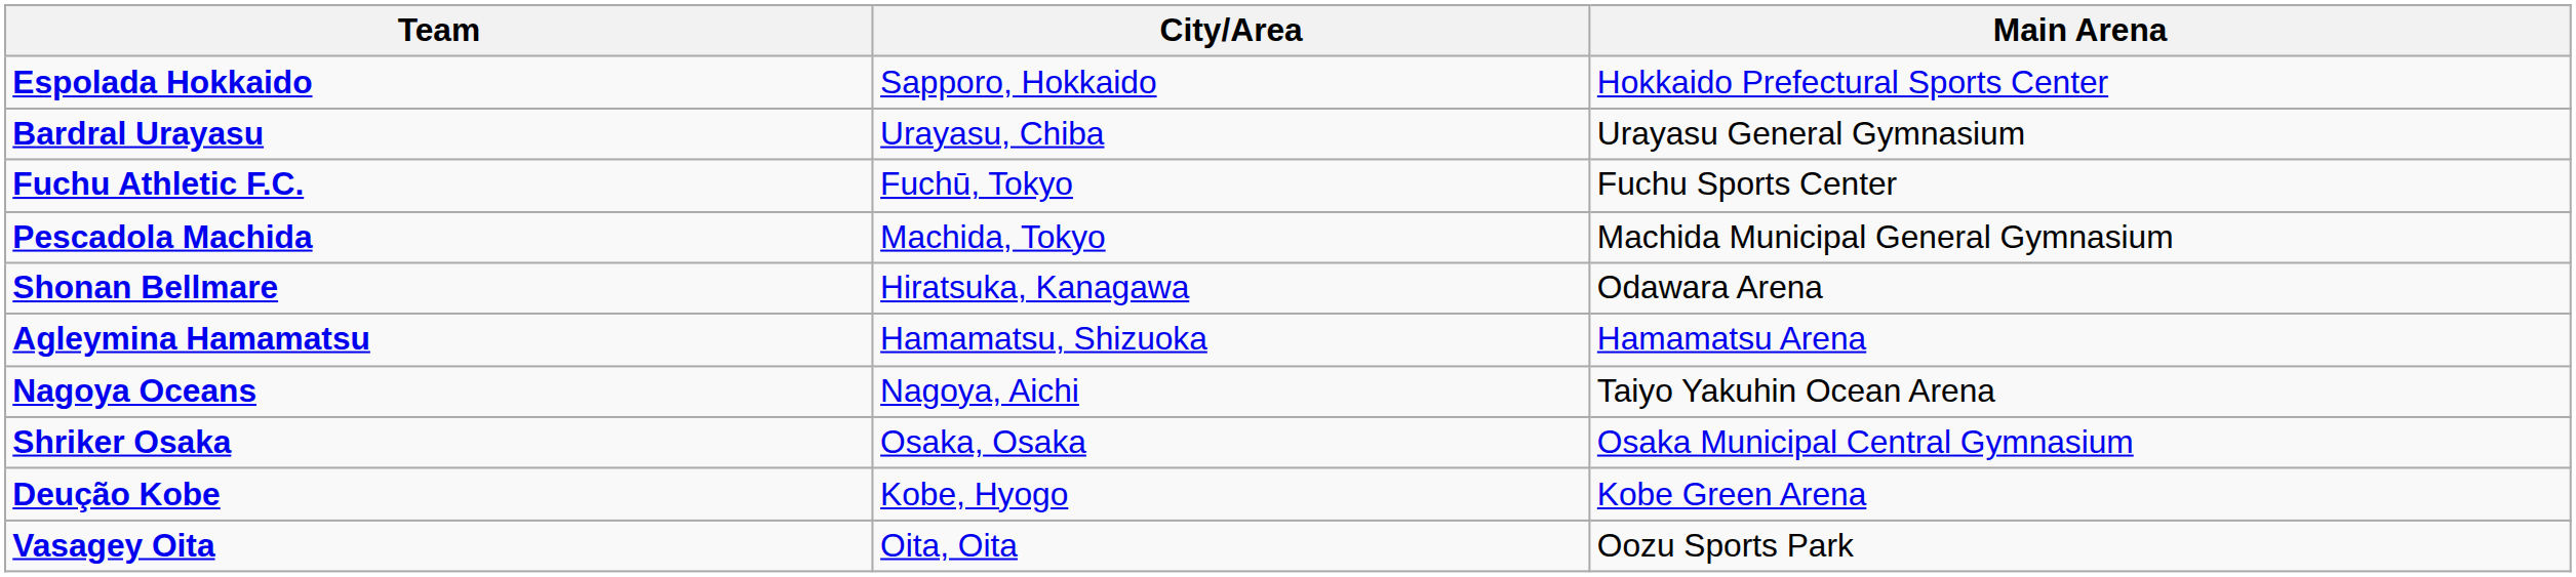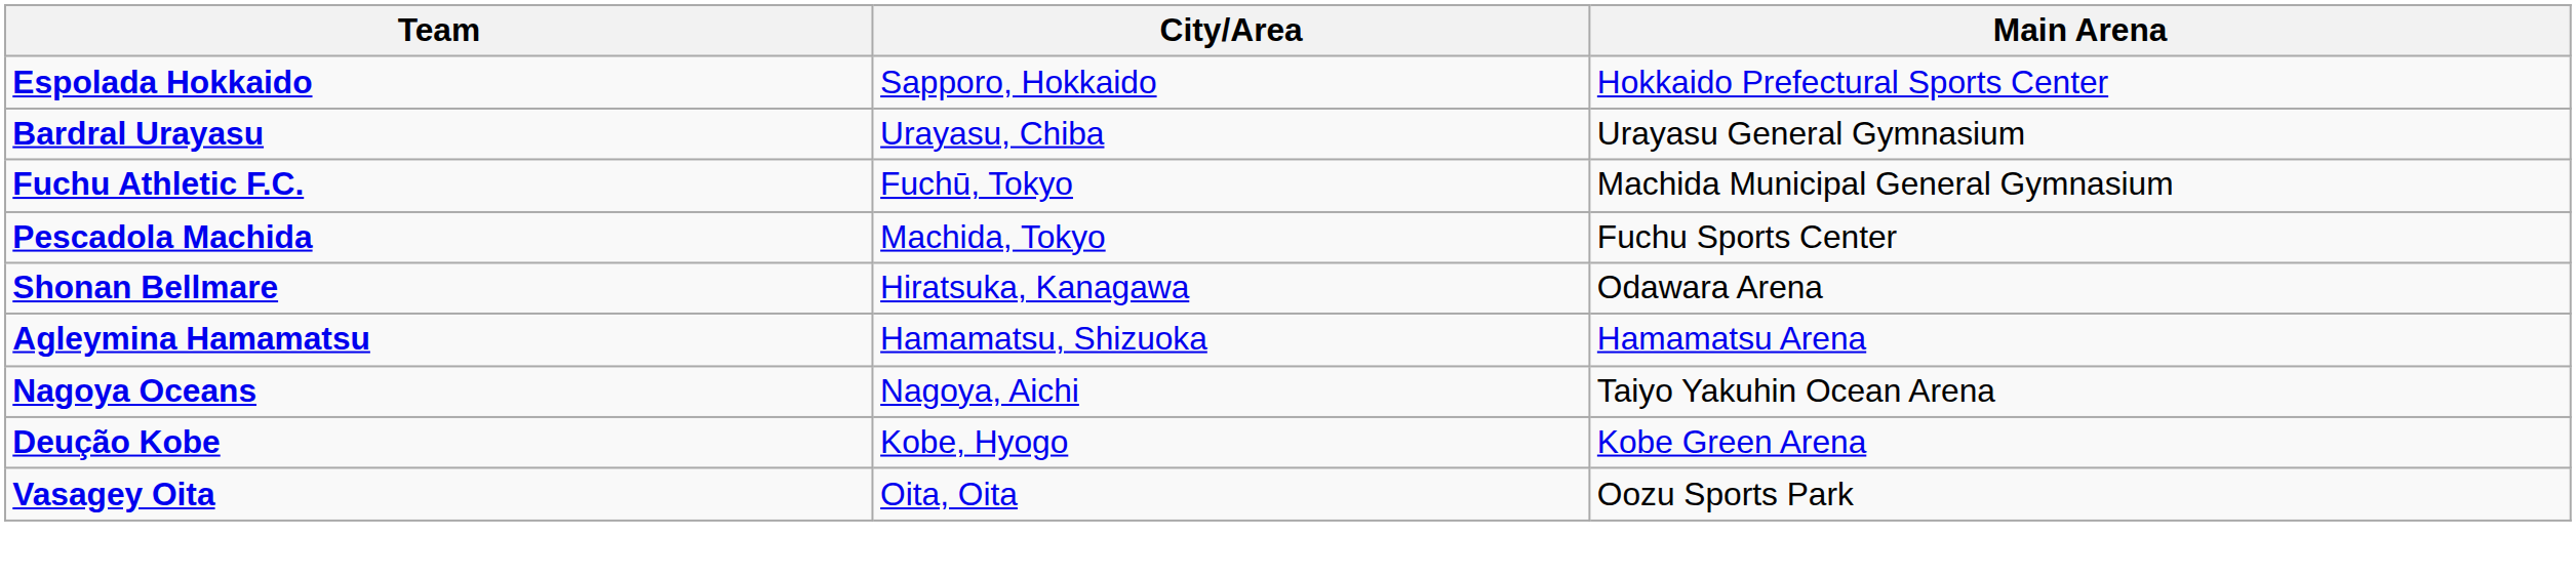 <table class="wikitable" style="width:100%; text-align:left">
 <tr>
 <th style="width:23%">Team</th>
 <th style="width:19%">City/Area</th>
 <th style="width:26%">Main Arena</th>
 </tr>
 <tr>
 <td><strong><a href='#'>Espolada Hokkaido</a></strong></td>
 <td><a href='#'>Sapporo, Hokkaido</a></td>
 <td><a href='#'>Hokkaido Prefectural Sports Center</a></td>
 </tr>
 <tr>
 <td><strong><a href='#'>Bardral Urayasu</a></strong></td>
 <td><a href='#'>Urayasu, Chiba</a></td>
 <td>Urayasu General Gymnasium</td>
 </tr>
 <tr>
 <td><strong><a href='#'>Fuchu Athletic F.C.</a></strong></td>
 <td><a href='#'>Fuchū, Tokyo</a></td>
-<td>Fuchu Sports Center</td>
+<td>Machida Municipal General Gymnasium</td>
 </tr>
 <tr>
 <td><strong><a href='#'>Pescadola Machida</a></strong></td>
 <td><a href='#'>Machida, Tokyo</a></td>
-<td>Machida Municipal General Gymnasium</td>
+<td>Fuchu Sports Center</td>
 </tr>
 <tr>
 <td><strong><a href='#'>Shonan Bellmare</a></strong></td>
 <td><a href='#'>Hiratsuka, Kanagawa</a></td>
 <td>Odawara Arena</td>
 </tr>
 <tr>
 <td><strong><a href='#'>Agleymina Hamamatsu</a></strong></td>
 <td><a href='#'>Hamamatsu, Shizuoka</a></td>
 <td><a href='#'>Hamamatsu Arena</a></td>
 </tr>
 <tr>
 <td><strong><a href='#'>Nagoya Oceans</a></strong></td>
 <td><a href='#'>Nagoya, Aichi</a></td>
 <td>Taiyo Yakuhin Ocean Arena</td>
 </tr>
 <tr>
-<td><strong><a href='#'>Shriker Osaka</a></strong></td>
-<td><a href='#'>Osaka, Osaka</a></td>
-<td><a href='#'>Osaka Municipal Central Gymnasium</a></td>
-</tr>
-<tr>
 <td><strong><a href='#'>Deução Kobe</a></strong></td>
 <td><a href='#'>Kobe, Hyogo</a></td>
 <td><a href='#'>Kobe Green Arena</a></td>
 </tr>
 <tr>
 <td><strong><a href='#'>Vasagey Oita</a></strong></td>
 <td><a href='#'>Oita, Oita</a></td>
 <td>Oozu Sports Park</td>
 </tr>
 </table>
